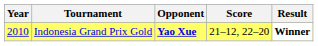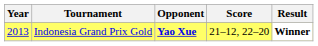 <table class="sortable wikitable" style="font-size: 90%;">
 <tr>
 <th>Year</th>
 <th>Tournament</th>
 <th>Opponent</th>
 <th>Score</th>
 <th>Result</th>
 </tr>
 <tr style="background:#FFFF67">
-<td align="center"><a href='#'>2010</a></td>
+<td align="center"><a href='#'>2013</a></td>
 <td align="left"><a href='#'>Indonesia Grand Prix Gold</a></td>
 <td align="left"><strong> <a href='#'>Yao Xue</a></strong></td>
 <td align="left">21–12, 22–20</td>
 <td style="text-align:left; background:white"> <strong>Winner</strong></td>
 </tr>
 </table>
